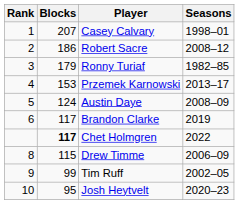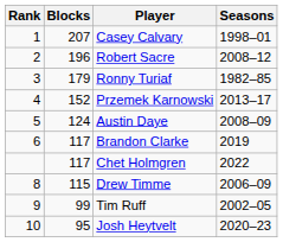 <table class="wikitable outercollapse">
 <tr>
 <th>Rank</th>
 <th>Blocks</th>
 <th>Player</th>
 <th>Seasons</th>
 </tr>
 <tr>
 <td style="text-align:right;">1</td>
 <td style="text-align:right;">207</td>
 <td><a href='#'>Casey Calvary</a></td>
 <td>1998–01</td>
 </tr>
 <tr>
 <td style="text-align:right;">2</td>
-<td style="text-align:right;">186</td>
+<td style="text-align:right;">196</td>
 <td><a href='#'>Robert Sacre</a></td>
 <td>2008–12</td>
 </tr>
 <tr>
 <td style="text-align:right;">3</td>
 <td style="text-align:right;">179</td>
 <td><a href='#'>Ronny Turiaf</a></td>
 <td>1982–85</td>
 </tr>
 <tr>
 <td style="text-align:right;">4</td>
-<td style="text-align:right;">153</td>
+<td style="text-align:right;">152</td>
 <td><a href='#'>Przemek Karnowski</a></td>
 <td>2013–17</td>
 </tr>
 <tr>
 <td style="text-align:right;">5</td>
 <td style="text-align:right;">124</td>
 <td><a href='#'>Austin Daye</a></td>
 <td>2008–09</td>
 </tr>
 <tr>
 <td style="text-align:right;">6</td>
 <td style="text-align:right;">117</td>
 <td><a href='#'>Brandon Clarke</a></td>
 <td>2019</td>
 </tr>
 <tr>
 <td style="text-align:right;"></td>
-<td style="text-align:right;"><strong>117</strong></td>
+<td style="text-align:right;">117</td>
 <td><a href='#'>Chet Holmgren</a></td>
 <td>2022</td>
 </tr>
 <tr>
 <td style="text-align:right;">8</td>
 <td style="text-align:right;">115</td>
 <td><a href='#'>Drew Timme</a></td>
 <td>2006–09</td>
 </tr>
 <tr>
 <td style="text-align:right;">9</td>
 <td style="text-align:right;">99</td>
 <td>Tim Ruff</td>
 <td>2002–05</td>
 </tr>
 <tr>
 <td style="text-align:right;">10</td>
 <td style="text-align:right;">95</td>
 <td><a href='#'>Josh Heytvelt</a></td>
 <td>2020–23</td>
 </tr>
 </table>
